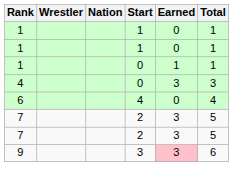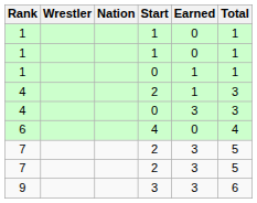 <table class="wikitable sortable" style="text-align:center;">
 <tr>
 <th>Rank</th>
 <th>Wrestler</th>
 <th>Nation</th>
 <th>Start</th>
 <th>Earned</th>
 <th>Total</th>
 </tr>
 <tr style="background:#cfc;">
 <td>1</td>
 <td align=left></td>
 <td align=left></td>
 <td>1</td>
 <td>0</td>
 <td>1</td>
 </tr>
 <tr style="background:#cfc;">
 <td>1</td>
 <td align=left></td>
 <td align=left></td>
 <td>1</td>
 <td>0</td>
 <td>1</td>
 </tr>
 <tr style="background:#cfc;">
 <td>1</td>
 <td align=left></td>
 <td align=left></td>
 <td>0</td>
 <td>1</td>
 <td>1</td>
+</tr>
+<tr style="background:#cfc;">
+<td>4</td>
+<td align=left></td>
+<td align=left></td>
+<td>2</td>
+<td>1</td>
+<td>3</td>
 </tr>
 <tr style="background:#cfc;">
 <td>4</td>
 <td align=left></td>
 <td align=left></td>
 <td>0</td>
 <td>3</td>
 <td>3</td>
 </tr>
 <tr style="background:#cfc;">
 <td>6</td>
 <td align=left></td>
 <td align=left></td>
 <td>4</td>
 <td>0</td>
 <td>4</td>
 </tr>
 <tr>
 <td>7</td>
 <td align=left></td>
 <td align=left></td>
 <td>2</td>
 <td>3</td>
 <td>5</td>
 </tr>
 <tr>
 <td>7</td>
 <td align=left></td>
 <td align=left></td>
 <td>2</td>
 <td>3</td>
 <td>5</td>
 </tr>
 <tr>
 <td>9</td>
 <td align=left></td>
 <td align=left></td>
 <td>3</td>
-<td style="background: pink;">3</td>
+<td>3</td>
 <td>6</td>
 </tr>
 </table>
